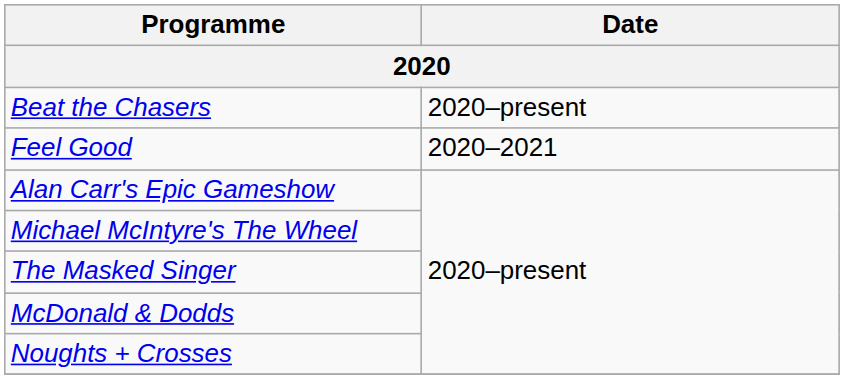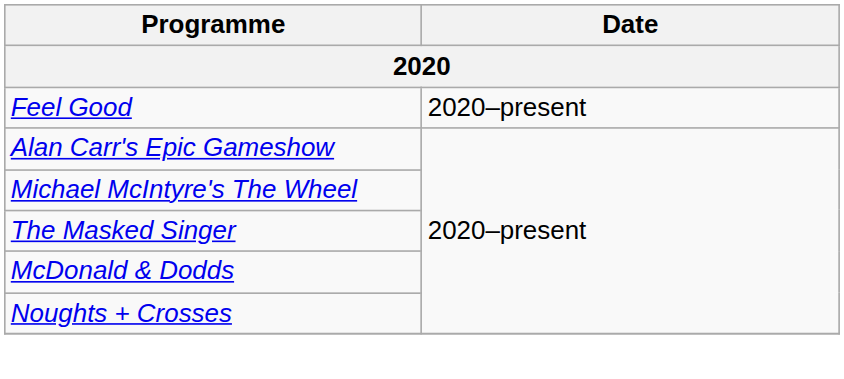 <table class="wikitable">
 <tr>
 <th width=250>Programme</th>
 <th width=250>Date</th>
 </tr>
 <tr>
 <th colspan=2>2020</th>
 </tr>
 <tr>
-<td><em><a href='#'>Beat the Chasers</a></em></td>
+<td><em><a href='#'>Feel Good</a></em></td>
 <td>2020–present</td>
-</tr>
-<tr>
-<td><em><a href='#'>Feel Good</a></em></td>
-<td>2020–2021</td>
 </tr>
 <tr>
 <td><em><a href='#'>Alan Carr's Epic Gameshow</a></em></td>
 <td rowspan=5>2020–present</td>
 </tr>
 <tr>
 <td><em><a href='#'>Michael McIntyre's The Wheel</a></em></td>
 </tr>
 <tr>
 <td><em><a href='#'>The Masked Singer</a></em></td>
 </tr>
 <tr>
 <td><em><a href='#'>McDonald & Dodds</a></em></td>
 </tr>
 <tr>
 <td><em><a href='#'>Noughts + Crosses</a></em></td>
 </tr>
 <tr>
 </tr>
 </table>
